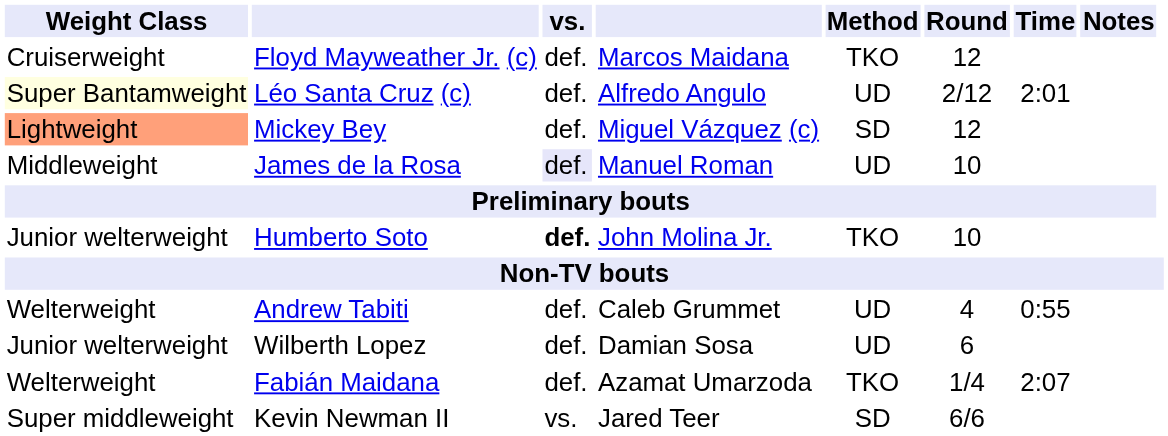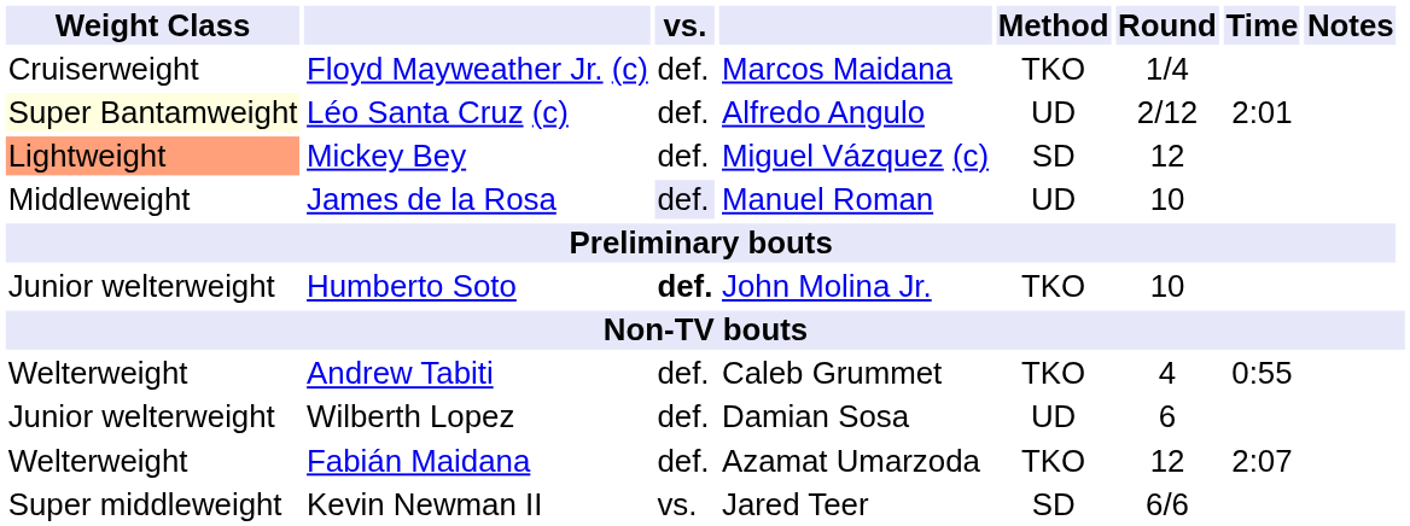 <table class="toccolours" style="font-size: 85%;">
 <tr>
 <th style="background:#e6e8fa; color:#000; text-align:center;">Weight Class</th>
 <th style="background:#e6e8fa; color:#000; text-align:center;"></th>
 <th style="background:#e6e8fa; color:#000; text-align:center;">vs.</th>
 <th style="background:#e6e8fa; color:#000; text-align:center;"></th>
 <th style="background:#e6e8fa; color:#000; text-align:center;">Method</th>
 <th style="background:#e6e8fa; color:#000; text-align:center;">Round</th>
 <th style="background:#e6e8fa; color:#000; text-align:center;">Time</th>
 <th style="background:#e6e8fa; color:#000; text-align:center;">Notes</th>
 </tr>
 <tr>
 <td>Cruiserweight</td>
 <td> <a href='#'>Floyd Mayweather Jr.</a> <a href='#'>(c)</a></td>
 <td>def.</td>
 <td> <a href='#'>Marcos Maidana</a></td>
 <td align=center>TKO</td>
-<td align=center>12</td>
+<td align=center>1/4</td>
 <td></td>
 <td></td>
 </tr>
 <tr>
 <td style="background: lightyellow;">Super Bantamweight</td>
 <td> <a href='#'>Léo Santa Cruz</a> <a href='#'>(c)</a></td>
 <td>def.</td>
 <td> <a href='#'>Alfredo Angulo</a></td>
 <td align=center>UD</td>
 <td align=center>2/12</td>
 <td align=center>2:01</td>
 <td></td>
 </tr>
 <tr>
 <td style="background: lightsalmon;">Lightweight</td>
 <td> <a href='#'>Mickey Bey</a></td>
 <td>def.</td>
 <td> <a href='#'>Miguel Vázquez</a> <a href='#'>(c)</a></td>
 <td align=center>SD</td>
 <td align=center>12</td>
 <td></td>
 <td></td>
 </tr>
 <tr>
 <td>Middleweight</td>
 <td> <a href='#'>James de la Rosa</a></td>
 <td style="background: lavender;">def.</td>
 <td> <a href='#'>Manuel Roman</a></td>
 <td align=center>UD</td>
 <td align=center>10</td>
 <td></td>
 <td></td>
 <td></td>
 </tr>
 <tr>
 <th colspan="8" style="background-color: #e6e8fa;">Preliminary bouts</th>
 </tr>
 <tr>
 <td>Junior welterweight</td>
 <td> <a href='#'>Humberto Soto</a></td>
 <td><strong>def.</strong></td>
 <td> <a href='#'>John Molina Jr.</a></td>
 <td align=center>TKO</td>
 <td align=center>10</td>
 <td></td>
 <td></td>
 </tr>
 <tr>
 <th colspan="9" style="background-color: #e6e8fa;">Non-TV bouts</th>
 </tr>
 <tr>
 <td>Welterweight</td>
 <td> <a href='#'>Andrew Tabiti</a></td>
 <td>def.</td>
 <td> Caleb Grummet</td>
-<td align=center>UD</td>
+<td align=center>TKO</td>
 <td align=center>4</td>
 <td align=center>0:55</td>
 <td></td>
 <td></td>
 </tr>
 <tr>
 <td>Junior welterweight</td>
 <td> Wilberth Lopez</td>
 <td>def.</td>
 <td> Damian Sosa</td>
 <td align=center>UD</td>
 <td align=center>6</td>
 <td></td>
 <td></td>
 <td></td>
 </tr>
 <tr>
 <td>Welterweight</td>
 <td> <a href='#'>Fabián Maidana</a></td>
 <td>def.</td>
 <td> Azamat Umarzoda</td>
 <td align=center>TKO</td>
-<td align=center>1/4</td>
+<td align=center>12</td>
 <td align=center>2:07</td>
 <td></td>
 </tr>
 <tr>
 <td>Super middleweight</td>
 <td> Kevin Newman II</td>
 <td>vs.</td>
 <td> Jared Teer</td>
 <td align=center>SD</td>
 <td align=center>6/6</td>
 <td></td>
 <td></td>
 </tr>
 </table>
